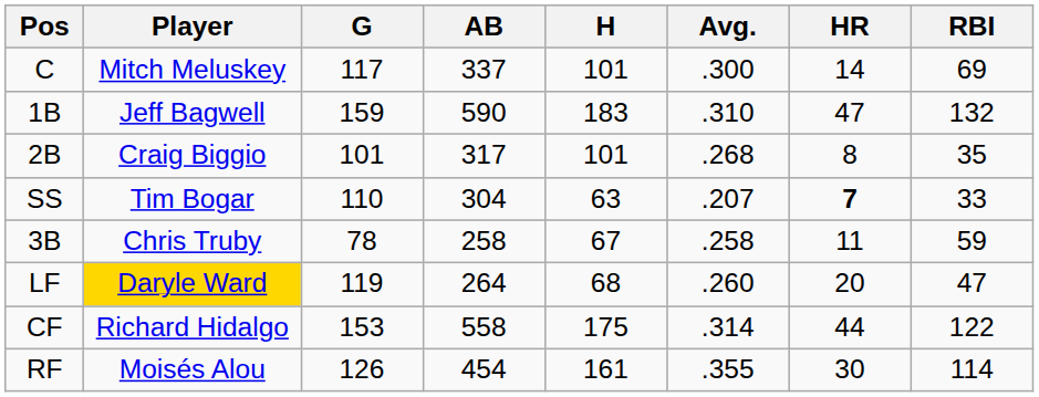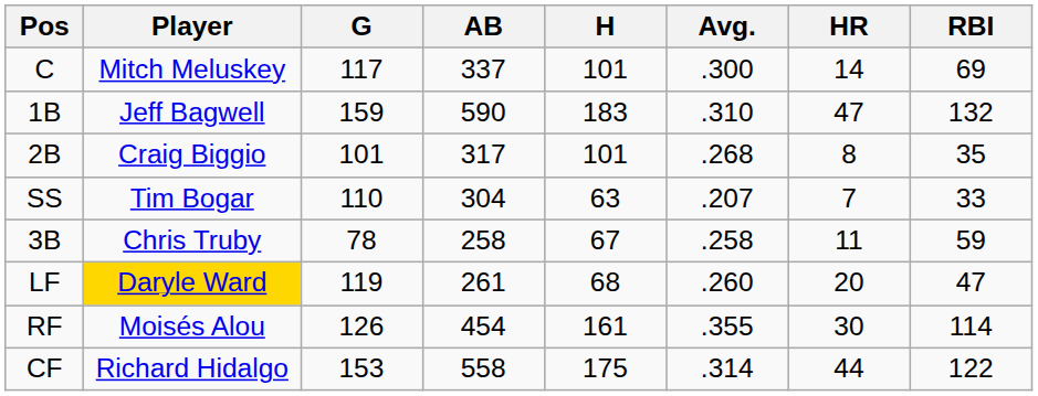 <table class="wikitable sortable">
 <tr>
 <th bgcolor="#DDDDFF" width="5%">Pos</th>
 <th bgcolor="#DDDDFF" width="16%">Player</th>
 <th bgcolor="#DDDDFF" width="9%">G</th>
 <th bgcolor="#DDDDFF" width="9%">AB</th>
 <th bgcolor="#DDDDFF" width="9%">H</th>
 <th bgcolor="#DDDDFF" width="9%">Avg.</th>
 <th bgcolor="#DDDDFF" width="9%">HR</th>
 <th bgcolor="#DDDDFF" width="9%">RBI</th>
 </tr>
 <tr align="center">
 <td>C</td>
 <td><a href='#'>Mitch Meluskey</a></td>
 <td>117</td>
 <td>337</td>
 <td>101</td>
 <td>.300</td>
 <td>14</td>
 <td>69</td>
 </tr>
 <tr align=center>
 <td>1B</td>
 <td><a href='#'>Jeff Bagwell</a></td>
 <td>159</td>
 <td>590</td>
 <td>183</td>
 <td>.310</td>
 <td>47</td>
 <td>132</td>
 </tr>
 <tr align=center>
 <td>2B</td>
 <td><a href='#'>Craig Biggio</a></td>
 <td>101</td>
 <td>317</td>
 <td>101</td>
 <td>.268</td>
 <td>8</td>
 <td>35</td>
 </tr>
 <tr align=center>
 <td>SS</td>
 <td><a href='#'>Tim Bogar</a></td>
 <td>110</td>
 <td>304</td>
 <td>63</td>
 <td>.207</td>
-<td><strong>7</strong></td>
+<td>7</td>
 <td>33</td>
 </tr>
 <tr align=center>
 <td>3B</td>
 <td><a href='#'>Chris Truby</a></td>
 <td>78</td>
 <td>258</td>
 <td>67</td>
 <td>.258</td>
 <td>11</td>
 <td>59</td>
 </tr>
 <tr align=center>
 <td>LF</td>
 <td style="background: gold;"><a href='#'>Daryle Ward</a></td>
 <td>119</td>
-<td>264</td>
+<td>261</td>
 <td>68</td>
 <td>.260</td>
 <td>20</td>
 <td>47</td>
+</tr>
+<tr align=center>
+<td>RF</td>
+<td><a href='#'>Moisés Alou</a></td>
+<td>126</td>
+<td>454</td>
+<td>161</td>
+<td>.355</td>
+<td>30</td>
+<td>114</td>
 </tr>
 <tr align=center>
 <td>CF</td>
 <td><a href='#'>Richard Hidalgo</a></td>
 <td>153</td>
 <td>558</td>
 <td>175</td>
 <td>.314</td>
 <td>44</td>
 <td>122</td>
 </tr>
-<tr align=center>
-<td>RF</td>
-<td><a href='#'>Moisés Alou</a></td>
-<td>126</td>
-<td>454</td>
-<td>161</td>
-<td>.355</td>
-<td>30</td>
-<td>114</td>
-</tr>
 </table>
